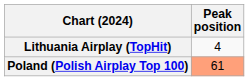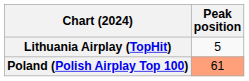 <table class="wikitable plainrowheaders" style="text-align:center">
 <tr>
 <th scope="col">Chart (2024)</th>
 <th scope="col">Peak<br>position</th>
 </tr>
 <tr>
 <th scope="row">Lithuania Airplay (<a href='#'>TopHit</a>)</th>
-<td>4</td>
+<td>5</td>
 </tr>
 <tr>
 <th scope="row">Poland (<a href='#'>Polish Airplay Top 100</a>)</th>
 <td style="background: lightsalmon;">61</td>
 </tr>
 </table>
